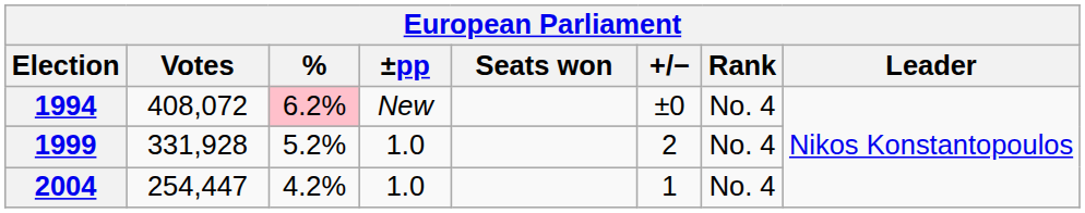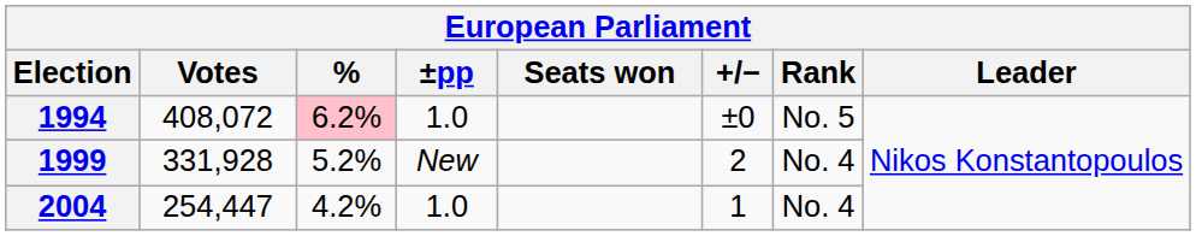 <table class="wikitable" style="text-align:center; font-size:100%; line-height:16px;">
 <tr>
 <th colspan="8"><a href='#'>European Parliament</a></th>
 </tr>
 <tr>
 <th width="60px">Election</th>
 <th width="75px">Votes</th>
 <th width="45px">%</th>
 <th width="45px">±<a href='#'>pp</a></th>
 <th width="100px">Seats won</th>
 <th width="30px">+/−</th>
 <th width="30px">Rank</th>
 <th>Leader</th>
 </tr>
 <tr>
 <th><a href='#'>1994</a></th>
 <td>408,072</td>
 <td style="background: pink;">6.2%</td>
-<td><em>New</em></td>
+<td>1.0</td>
 <td></td>
 <td>±0</td>
-<td>No. 4</td>
+<td>No. 5</td>
 <td rowspan="3"><a href='#'>Nikos Konstantopoulos</a></td>
 </tr>
 <tr>
 <th><a href='#'>1999</a></th>
 <td>331,928</td>
 <td>5.2%</td>
-<td>1.0</td>
+<td><em>New</em></td>
 <td></td>
 <td>2</td>
 <td>No. 4</td>
 </tr>
 <tr>
 <th><a href='#'>2004</a></th>
 <td>254,447</td>
 <td>4.2%</td>
 <td>1.0</td>
 <td></td>
 <td>1</td>
 <td>No. 4</td>
 </tr>
 </table>
